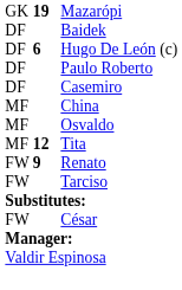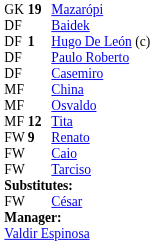 <table cellspacing="0" cellpadding="0" style="font-size:90%; margin:0.2em auto;">
 <tr>
 <th width="25"></th>
 <th width="25"></th>
 </tr>
 <tr>
 <td>GK</td>
 <td><strong>19</strong></td>
 <td> <a href='#'>Mazarópi</a></td>
 </tr>
 <tr>
 <td>DF</td>
 <td><strong> </strong></td>
 <td> <a href='#'>Baidek</a></td>
 </tr>
 <tr>
 <td>DF</td>
-<td><strong>6</strong></td>
+<td><strong>1</strong></td>
 <td> <a href='#'>Hugo De León</a> (c)</td>
 </tr>
 <tr>
 <td>DF</td>
 <td><strong>  </strong></td>
 <td> <a href='#'>Paulo Roberto</a></td>
 </tr>
 <tr>
 <td>DF</td>
 <td><strong> </strong></td>
 <td> <a href='#'>Casemiro</a></td>
 </tr>
 <tr>
 <td>MF</td>
 <td><strong> </strong></td>
 <td> <a href='#'>China</a></td>
 </tr>
 <tr>
 <td>MF</td>
 <td><strong> </strong></td>
 <td> <a href='#'>Osvaldo</a></td>
 </tr>
 <tr>
 <td>MF</td>
 <td><strong>12</strong></td>
 <td> <a href='#'>Tita</a></td>
 </tr>
 <tr>
 <td>FW</td>
 <td><strong>9</strong></td>
 <td> <a href='#'>Renato</a></td>
 </tr>
 <tr>
 <td>FW</td>
 <td></td>
+<td> <a href='#'>Caio</a></td>
+<td></td>
+<td></td>
+</tr>
+<tr>
+<td>FW</td>
+<td></td>
 <td> <a href='#'>Tarciso</a></td>
 </tr>
 <tr>
 <td colspan=3><strong>Substitutes:</strong></td>
 </tr>
 <tr>
 <td>FW</td>
 <td><strong> </strong></td>
 <td> <a href='#'>César</a></td>
 <td></td>
 <td></td>
 </tr>
 <tr>
 <td colspan=3><strong>Manager:</strong></td>
 </tr>
 <tr>
 <td colspan=4> <a href='#'>Valdir Espinosa</a></td>
 </tr>
 </table>
